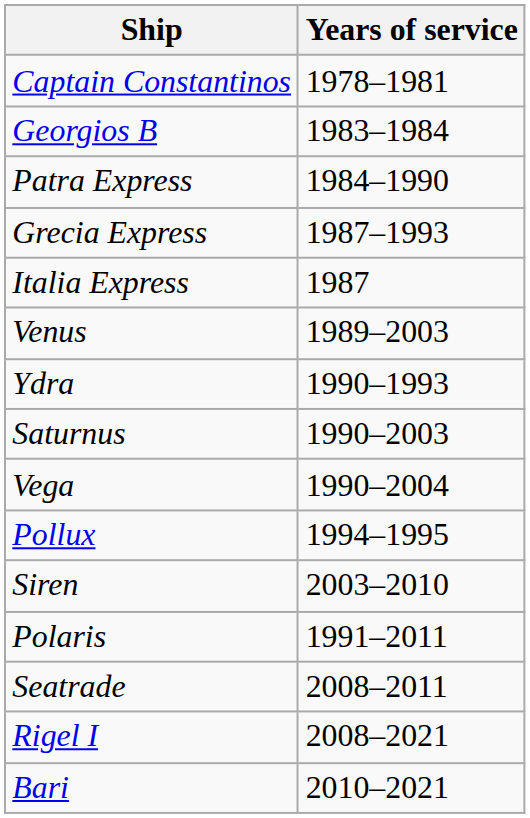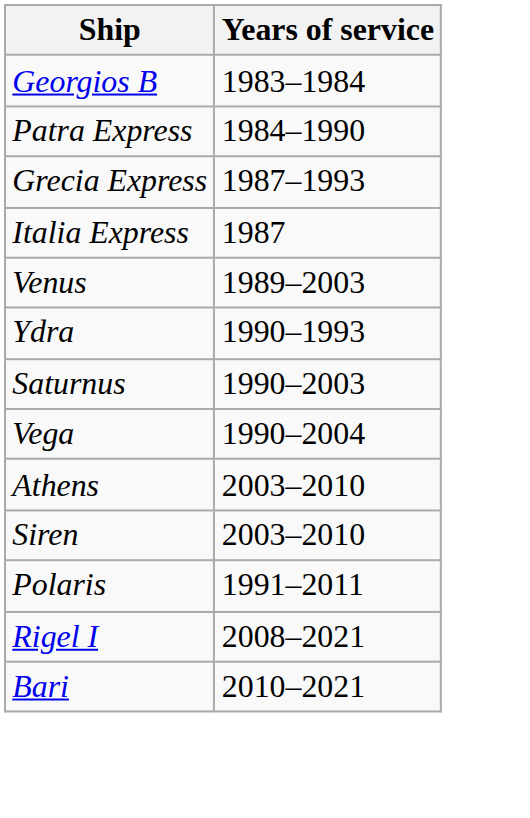 <table class="wikitable">
 <tr>
 <th>Ship</th>
 <th>Years of service</th>
-</tr>
-<tr>
-<td><a href='#'><em>Captain Constantinos</em></a></td>
-<td>1978–1981</td>
 </tr>
 <tr>
 <td><a href='#'><em>Georgios B</em></a></td>
 <td>1983–1984</td>
 </tr>
 <tr>
 <td><em>Patra Express</em></td>
 <td>1984–1990</td>
 </tr>
 <tr>
 <td><em>Grecia Express</em></td>
 <td>1987–1993</td>
 </tr>
 <tr>
 <td><em>Italia Express</em></td>
 <td>1987</td>
 </tr>
 <tr>
 <td><em>Venus</em></td>
 <td>1989–2003</td>
 </tr>
 <tr>
 <td><em>Ydra</em></td>
 <td>1990–1993</td>
 </tr>
 <tr>
 <td><em>Saturnus</em></td>
 <td>1990–2003</td>
 </tr>
 <tr>
 <td><em>Vega</em></td>
 <td>1990–2004</td>
 </tr>
 <tr>
-<td><a href='#'><em>Pollux</em></a></td>
-<td>1994–1995</td>
+<td><em>Athens</em></td>
+<td>2003–2010</td>
 </tr>
 <tr>
 <td><em>Siren</em></td>
 <td>2003–2010</td>
 </tr>
 <tr>
 <td><em>Polaris</em></td>
 <td>1991–2011</td>
 </tr>
 <tr>
-<td><em>Seatrade</em></td>
-<td>2008–2011</td>
-</tr>
-<tr>
 <td><a href='#'><em>Rigel I</em></a></td>
 <td>2008–2021</td>
 </tr>
 <tr>
 <td><a href='#'><em>Bari</em></a></td>
 <td>2010–2021</td>
 </tr>
 </table>
